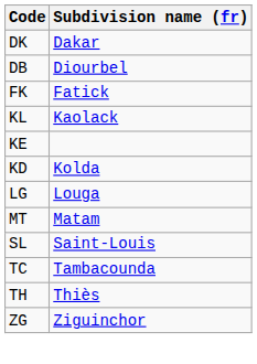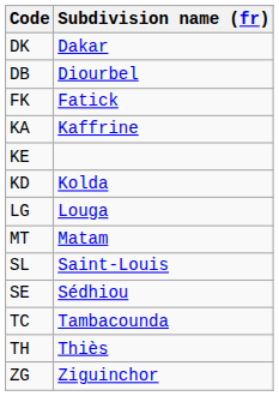 <table class="wikitable sortable">
 <tr>
 <th>Code</th>
 <th>Subdivision name (<a href='#'>fr</a>)</th>
 </tr>
 <tr>
 <td>DK</td>
 <td><a href='#'>Dakar</a></td>
 </tr>
 <tr>
 <td>DB</td>
 <td><a href='#'>Diourbel</a></td>
 </tr>
 <tr>
 <td>FK</td>
 <td><a href='#'>Fatick</a></td>
 </tr>
 <tr>
-<td>KL</td>
-<td><a href='#'>Kaolack</a></td>
+<td>KA</td>
+<td><a href='#'>Kaffrine</a></td>
 </tr>
 <tr>
 <td>KE</td>
 <td></td>
 </tr>
 <tr>
 <td>KD</td>
 <td><a href='#'>Kolda</a></td>
 </tr>
 <tr>
 <td>LG</td>
 <td><a href='#'>Louga</a></td>
 </tr>
 <tr>
 <td>MT</td>
 <td><a href='#'>Matam</a></td>
 </tr>
 <tr>
 <td>SL</td>
 <td><a href='#'>Saint-Louis</a></td>
 </tr>
 <tr>
+<td>SE</td>
+<td><a href='#'>Sédhiou</a></td>
+</tr>
+<tr>
 <td>TC</td>
 <td><a href='#'>Tambacounda</a></td>
 </tr>
 <tr>
 <td>TH</td>
 <td><a href='#'>Thiès</a></td>
 </tr>
 <tr>
 <td>ZG</td>
 <td><a href='#'>Ziguinchor</a></td>
 </tr>
 </table>
